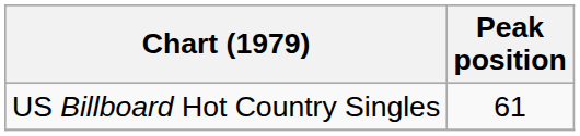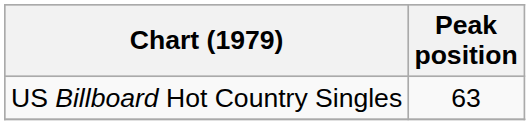 <table class="wikitable">
 <tr>
 <th align="left">Chart (1979)</th>
 <th align="center">Peak<br>position</th>
 </tr>
 <tr>
 <td>US <em>Billboard</em> Hot Country Singles</td>
-<td align="center">61</td>
+<td align="center">63</td>
 </tr>
 <tr>
 </tr>
 </table>
